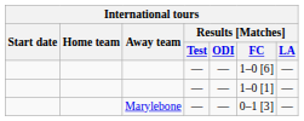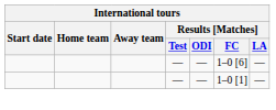 <table class="wikitable">
 <tr>
 <th colspan="7">International tours</th>
 </tr>
 <tr>
 <th rowspan="2">Start date</th>
 <th rowspan="2">Home team</th>
 <th rowspan="2">Away team</th>
 <th colspan="4">Results [Matches]</th>
 </tr>
 <tr>
 <th><a href='#'>Test</a></th>
 <th><a href='#'>ODI</a></th>
 <th><a href='#'>FC</a></th>
 <th><a href='#'>LA</a></th>
 </tr>
 <tr>
 <td><a href='#'></a></td>
 <td></td>
 <td></td>
 <td ; style="text-align:center">—</td>
 <td ; style="text-align:center">—</td>
 <td>1–0 [6]</td>
 <td ; style="text-align:center">—</td>
 </tr>
 <tr>
 <td><a href='#'></a></td>
 <td></td>
 <td></td>
 <td ; style="text-align:center">—</td>
 <td ; style="text-align:center">—</td>
 <td>1–0 [1]</td>
 <td ; style="text-align:center">—</td>
 </tr>
-<tr>
-<td><a href='#'></a></td>
-<td></td>
-<td><a href='#'>Marylebone</a></td>
-<td ; style="text-align:center">—</td>
-<td ; style="text-align:center">—</td>
-<td>0–1 [3]</td>
-<td ; style="text-align:center">—</td>
-</tr>
 </table>
